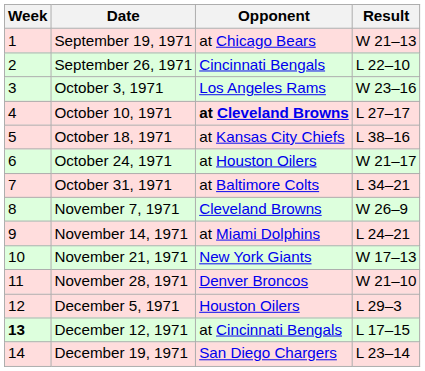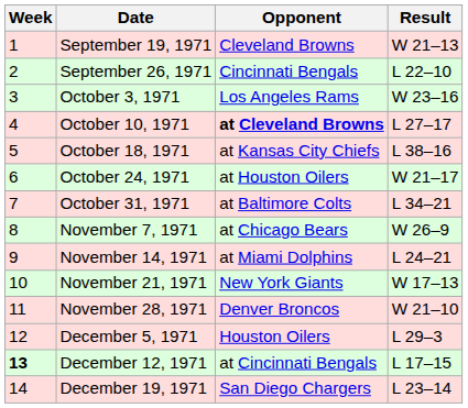 <table class="wikitable">
 <tr>
 <th>Week</th>
 <th>Date</th>
 <th>Opponent</th>
 <th>Result</th>
 </tr>
 <tr style="background: #ffdddd;">
 <td>1</td>
 <td>September 19, 1971</td>
-<td>at <a href='#'>Chicago Bears</a></td>
+<td><a href='#'>Cleveland Browns</a></td>
 <td>W 21–13</td>
 </tr>
 <tr style="background: #ddffdd;">
 <td>2</td>
 <td>September 26, 1971</td>
 <td><a href='#'>Cincinnati Bengals</a></td>
 <td>L 22–10</td>
 </tr>
 <tr style="background: #ddffdd;">
 <td>3</td>
 <td>October 3, 1971</td>
 <td><a href='#'>Los Angeles Rams</a></td>
 <td>W 23–16</td>
 </tr>
 <tr style="background: #ffdddd;">
 <td>4</td>
 <td>October 10, 1971</td>
 <td><strong>at <a href='#'>Cleveland Browns</a></strong></td>
 <td>L 27–17</td>
 </tr>
 <tr style="background: #ffdddd;">
 <td>5</td>
 <td>October 18, 1971</td>
 <td>at <a href='#'>Kansas City Chiefs</a></td>
 <td>L 38–16</td>
 </tr>
 <tr style="background: #ddffdd;">
 <td>6</td>
 <td>October 24, 1971</td>
 <td>at <a href='#'>Houston Oilers</a></td>
 <td>W 21–17</td>
 </tr>
 <tr style="background: #ffdddd;">
 <td>7</td>
 <td>October 31, 1971</td>
 <td>at <a href='#'>Baltimore Colts</a></td>
 <td>L 34–21</td>
 </tr>
 <tr style="background: #ddffdd;">
 <td>8</td>
 <td>November 7, 1971</td>
-<td><a href='#'>Cleveland Browns</a></td>
+<td>at <a href='#'>Chicago Bears</a></td>
 <td>W 26–9</td>
 </tr>
 <tr style="background: #ffdddd;">
 <td>9</td>
 <td>November 14, 1971</td>
 <td>at <a href='#'>Miami Dolphins</a></td>
 <td>L 24–21</td>
 </tr>
 <tr style="background: #ddffdd;">
 <td>10</td>
 <td>November 21, 1971</td>
 <td><a href='#'>New York Giants</a></td>
 <td>W 17–13</td>
 </tr>
 <tr style="background: #ffdddd;">
 <td>11</td>
 <td>November 28, 1971</td>
 <td><a href='#'>Denver Broncos</a></td>
 <td>W 21–10</td>
 </tr>
 <tr style="background: #ffdddd;">
 <td>12</td>
 <td>December 5, 1971</td>
 <td><a href='#'>Houston Oilers</a></td>
 <td>L 29–3</td>
 </tr>
 <tr style="background: #ddffdd;">
 <td><strong>13</strong></td>
 <td>December 12, 1971</td>
 <td>at <a href='#'>Cincinnati Bengals</a></td>
 <td>L 17–15</td>
 </tr>
 <tr style="background: #ffdddd;">
 <td>14</td>
 <td>December 19, 1971</td>
 <td><a href='#'>San Diego Chargers</a></td>
 <td>L 23–14</td>
 </tr>
 </table>
